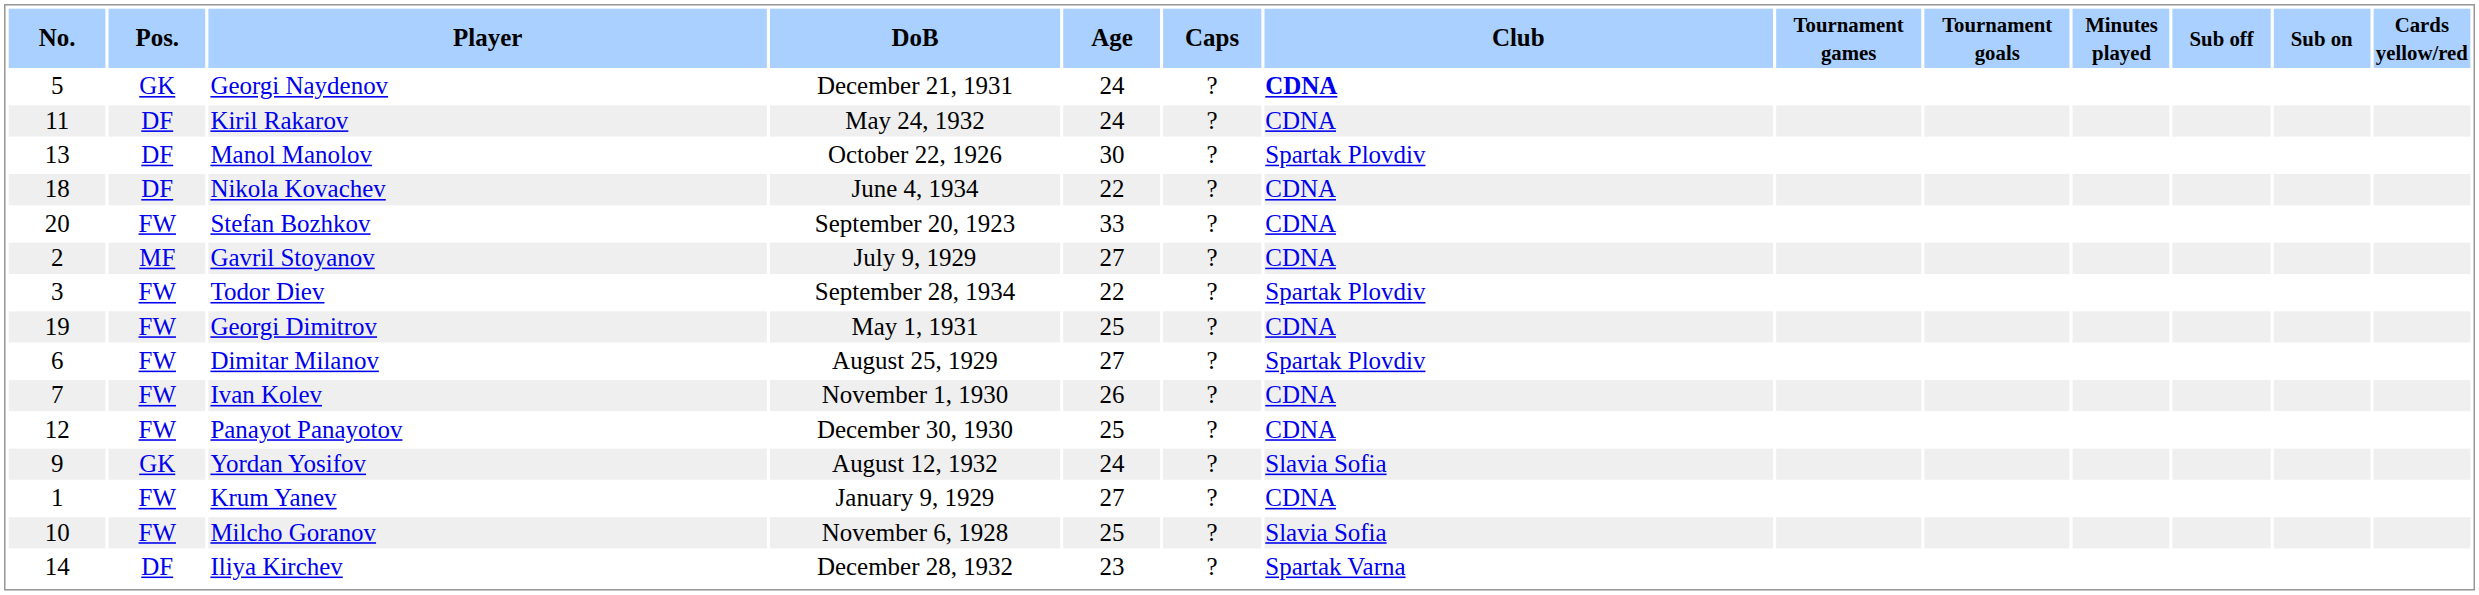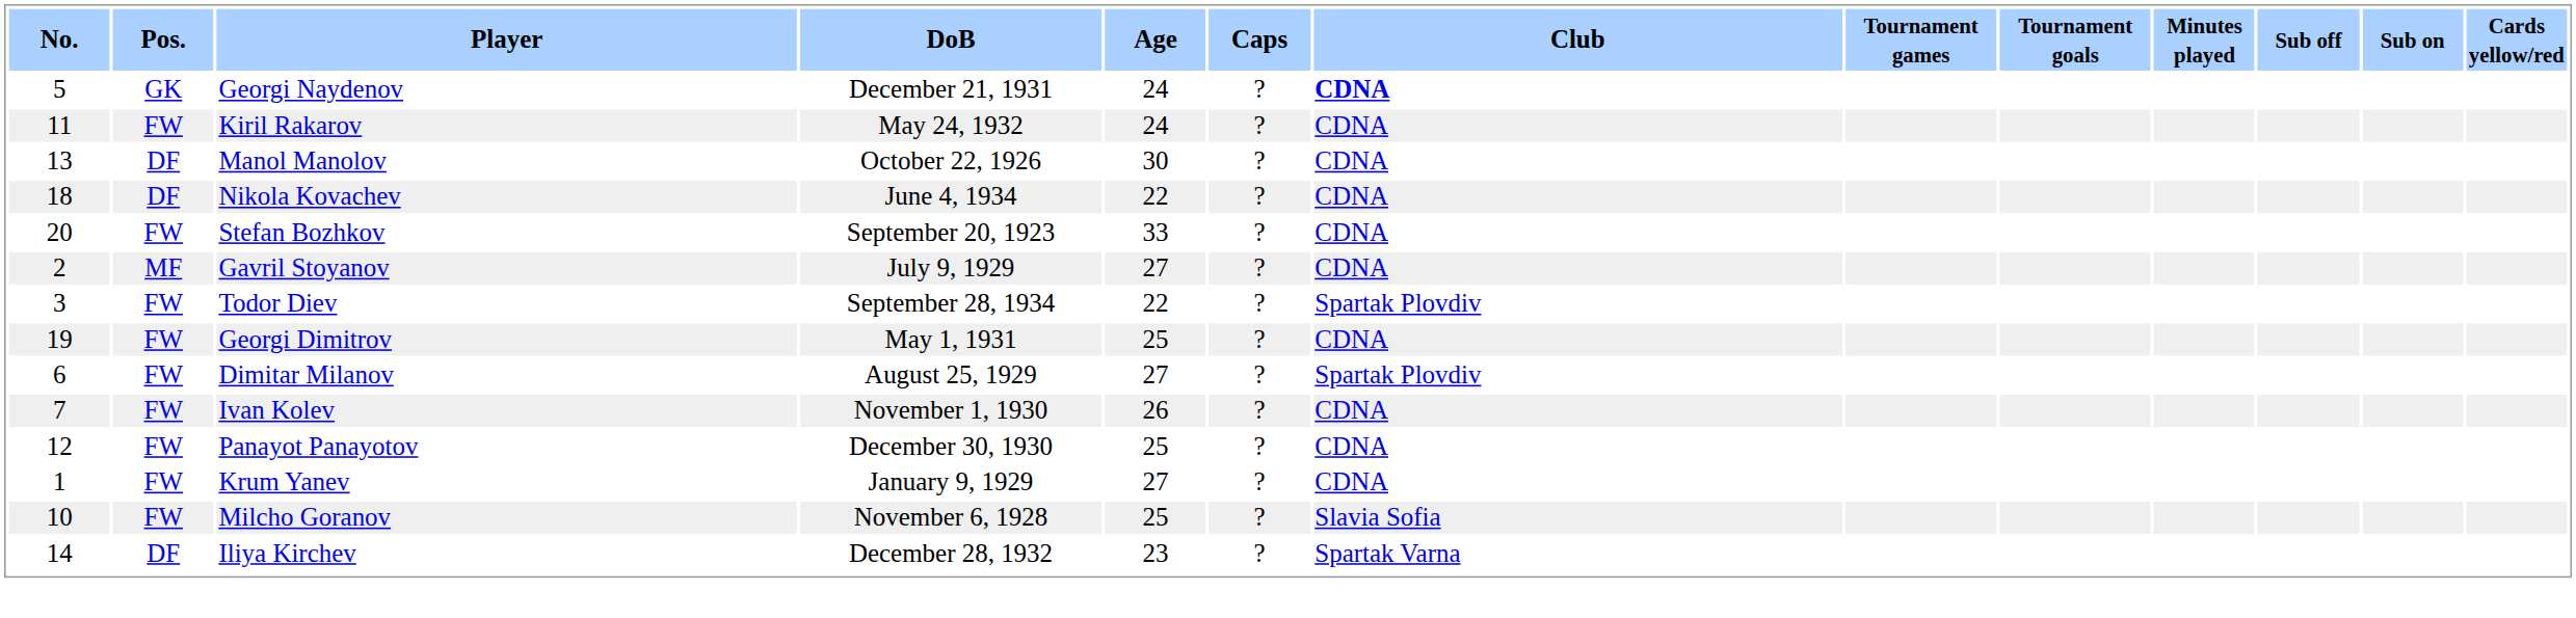 <table border="0"  style="width:100%; border:1px solid #999; background:#fff; text-align:center;">
 <tr style="text-align:center; background:#aad0ff;">
 <th width=4%>No.</th>
 <th width=4%>Pos.</th>
 <th width=23%>Player</th>
 <th width=12%>DoB</th>
 <th width=4%>Age</th>
 <th width=4%>Caps</th>
 <th width=21%>Club</th>
 <th width=6%><small>Tournament<br>games</small></th>
 <th width=6%><small>Tournament<br>goals</small></th>
 <th width=4%><small>Minutes<br>played</small></th>
 <th width=4%><small>Sub off</small></th>
 <th width=4%><small>Sub on</small></th>
 <th width=4%><small>Cards<br>yellow/red</small></th>
 </tr>
 <tr>
 <td>5</td>
 <td><a href='#'>GK</a></td>
 <td align="left"><a href='#'>Georgi Naydenov</a></td>
 <td>December 21, 1931</td>
 <td>24</td>
 <td>?</td>
 <td align="left"><strong> <a href='#'>CDNA</a></strong></td>
 <td></td>
 <td></td>
 <td></td>
 <td></td>
 <td></td>
 <td></td>
 </tr>
 <tr style="background:#efefef;">
 <td>11</td>
-<td><a href='#'>DF</a></td>
+<td><a href='#'>FW</a></td>
 <td align="left"><a href='#'>Kiril Rakarov</a></td>
 <td>May 24, 1932</td>
 <td>24</td>
 <td>?</td>
 <td align="left"> <a href='#'>CDNA</a></td>
 <td></td>
 <td></td>
 <td></td>
 <td></td>
 <td></td>
 <td></td>
 </tr>
 <tr>
 <td>13</td>
 <td><a href='#'>DF</a></td>
 <td align="left"><a href='#'>Manol Manolov</a></td>
 <td>October 22, 1926</td>
 <td>30</td>
 <td>?</td>
-<td align="left"> <a href='#'>Spartak Plovdiv</a></td>
+<td align="left"> <a href='#'>CDNA</a></td>
 <td></td>
 <td></td>
 <td></td>
 <td></td>
 <td></td>
 <td></td>
 </tr>
 <tr style="background:#efefef;">
 <td>18</td>
 <td><a href='#'>DF</a></td>
 <td align="left"><a href='#'>Nikola Kovachev</a></td>
 <td>June 4, 1934</td>
 <td>22</td>
 <td>?</td>
 <td align="left"> <a href='#'>CDNA</a></td>
 <td></td>
 <td></td>
 <td></td>
 <td></td>
 <td></td>
 <td></td>
 </tr>
 <tr>
 <td>20</td>
 <td><a href='#'>FW</a></td>
 <td align="left"><a href='#'>Stefan Bozhkov</a></td>
 <td>September 20, 1923</td>
 <td>33</td>
 <td>?</td>
 <td align="left"> <a href='#'>CDNA</a></td>
 <td></td>
 <td></td>
 <td></td>
 <td></td>
 <td></td>
 <td></td>
 </tr>
 <tr style="background:#efefef;">
 <td>2</td>
 <td><a href='#'>MF</a></td>
 <td align="left"><a href='#'>Gavril Stoyanov</a></td>
 <td>July 9, 1929</td>
 <td>27</td>
 <td>?</td>
 <td align="left"> <a href='#'>CDNA</a></td>
 <td></td>
 <td></td>
 <td></td>
 <td></td>
 <td></td>
 <td></td>
 </tr>
 <tr>
 <td>3</td>
 <td><a href='#'>FW</a></td>
 <td align="left"><a href='#'>Todor Diev</a></td>
 <td>September 28, 1934</td>
 <td>22</td>
 <td>?</td>
 <td align="left"> <a href='#'>Spartak Plovdiv</a></td>
 <td></td>
 <td></td>
 <td></td>
 <td></td>
 <td></td>
 <td></td>
 </tr>
 <tr style="background:#efefef;">
 <td>19</td>
 <td><a href='#'>FW</a></td>
 <td align="left"><a href='#'>Georgi Dimitrov</a></td>
 <td>May 1, 1931</td>
 <td>25</td>
 <td>?</td>
 <td align="left"> <a href='#'>CDNA</a></td>
 <td></td>
 <td></td>
 <td></td>
 <td></td>
 <td></td>
 <td></td>
 </tr>
 <tr>
 <td>6</td>
 <td><a href='#'>FW</a></td>
 <td align="left"><a href='#'>Dimitar Milanov</a></td>
 <td>August 25, 1929</td>
 <td>27</td>
 <td>?</td>
 <td align="left"> <a href='#'>Spartak Plovdiv</a></td>
 <td></td>
 <td></td>
 <td></td>
 <td></td>
 <td></td>
 <td></td>
 </tr>
 <tr style="background:#efefef;">
 <td>7</td>
 <td><a href='#'>FW</a></td>
 <td align="left"><a href='#'>Ivan Kolev</a></td>
 <td>November 1, 1930</td>
 <td>26</td>
 <td>?</td>
 <td align="left"> <a href='#'>CDNA</a></td>
 <td></td>
 <td></td>
 <td></td>
 <td></td>
 <td></td>
 <td></td>
 </tr>
 <tr>
 <td>12</td>
 <td><a href='#'>FW</a></td>
 <td align="left"><a href='#'>Panayot Panayotov</a></td>
 <td>December 30, 1930</td>
 <td>25</td>
 <td>?</td>
 <td align="left"> <a href='#'>CDNA</a></td>
 <td></td>
 <td></td>
 <td></td>
 <td></td>
 <td></td>
 <td></td>
 </tr>
-<tr style="background:#efefef;">
-<td>9</td>
-<td><a href='#'>GK</a></td>
-<td align="left"><a href='#'>Yordan Yosifov</a></td>
-<td>August 12, 1932</td>
-<td>24</td>
-<td>?</td>
-<td align="left"> <a href='#'>Slavia Sofia</a></td>
-<td></td>
-<td></td>
-<td></td>
-<td></td>
-<td></td>
-<td></td>
-</tr>
 <tr>
 <td>1</td>
 <td><a href='#'>FW</a></td>
 <td align="left"><a href='#'>Krum Yanev</a></td>
 <td>January 9, 1929</td>
 <td>27</td>
 <td>?</td>
 <td align="left"> <a href='#'>CDNA</a></td>
 <td></td>
 <td></td>
 <td></td>
 <td></td>
 <td></td>
 <td></td>
 </tr>
 <tr style="background:#efefef;">
 <td>10</td>
 <td><a href='#'>FW</a></td>
 <td align="left"><a href='#'>Milcho Goranov</a></td>
 <td>November 6, 1928</td>
 <td>25</td>
 <td>?</td>
 <td align="left"> <a href='#'>Slavia Sofia</a></td>
 <td></td>
 <td></td>
 <td></td>
 <td></td>
 <td></td>
 <td></td>
 </tr>
 <tr>
 <td>14</td>
 <td><a href='#'>DF</a></td>
 <td align="left"><a href='#'>Iliya Kirchev</a></td>
 <td>December 28, 1932</td>
 <td>23</td>
 <td>?</td>
 <td align="left"> <a href='#'>Spartak Varna</a></td>
 <td></td>
 <td></td>
 <td></td>
 <td></td>
 <td></td>
 <td></td>
 </tr>
 <tr>
 </tr>
 </table>
